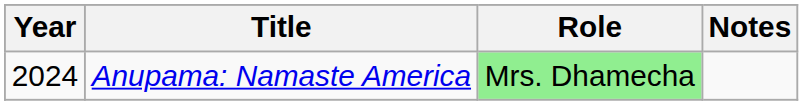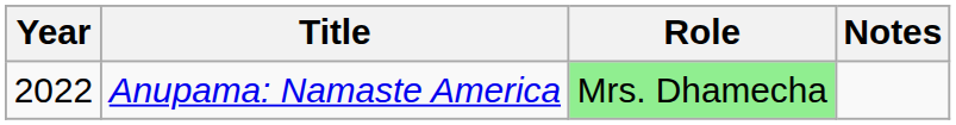 <table class="wikitable sortable">
 <tr>
 <th>Year</th>
 <th>Title</th>
 <th>Role</th>
 <th>Notes</th>
 </tr>
 <tr>
-<td>2024</td>
+<td>2022</td>
 <td><em><a href='#'>Anupama: Namaste America</a></em></td>
 <td style="background: lightgreen;">Mrs. Dhamecha</td>
 <td></td>
 </tr>
 </table>
